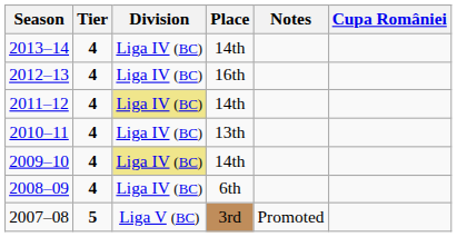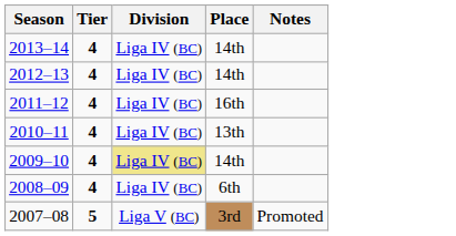 <table class="wikitable" style="text-align:center; font-size:90%">
 <tr>
 <th>Season</th>
 <th>Tier</th>
 <th>Division</th>
 <th>Place</th>
 <th>Notes</th>
-<th><a href='#'>Cupa României</a></th>
 </tr>
 <tr>
 <td><a href='#'>2013–14</a></td>
 <td><strong>4</strong></td>
 <td><a href='#'>Liga IV</a> <small>(<a href='#'>BC</a>)</small></td>
 <td>14th</td>
 <td></td>
-<td></td>
 </tr>
 <tr>
 <td><a href='#'>2012–13</a></td>
 <td><strong>4</strong></td>
 <td><a href='#'>Liga IV</a> <small>(<a href='#'>BC</a>)</small></td>
-<td>16th</td>
-<td></td>
+<td>14th</td>
 <td></td>
 </tr>
 <tr>
 <td><a href='#'>2011–12</a></td>
 <td><strong>4</strong></td>
-<td style="background: khaki;"><a href='#'>Liga IV</a> <small>(<a href='#'>BC</a>)</small></td>
-<td>14th</td>
-<td></td>
+<td><a href='#'>Liga IV</a> <small>(<a href='#'>BC</a>)</small></td>
+<td>16th</td>
 <td></td>
 </tr>
 <tr>
 <td><a href='#'>2010–11</a></td>
 <td><strong>4</strong></td>
 <td><a href='#'>Liga IV</a> <small>(<a href='#'>BC</a>)</small></td>
 <td>13th</td>
 <td></td>
-<td></td>
 </tr>
 <tr>
 <td><a href='#'>2009–10</a></td>
 <td><strong>4</strong></td>
 <td style="background: khaki;"><a href='#'>Liga IV</a> <small>(<a href='#'>BC</a>)</small></td>
 <td>14th</td>
-<td></td>
 <td></td>
 </tr>
 <tr>
 <td><a href='#'>2008–09</a></td>
 <td><strong>4</strong></td>
 <td><a href='#'>Liga IV</a> <small>(<a href='#'>BC</a>)</small></td>
 <td>6th</td>
 <td></td>
-<td></td>
 </tr>
 <tr>
 <td>2007–08</td>
 <td><strong>5</strong></td>
 <td><a href='#'>Liga V</a> <small>(<a href='#'>BC</a>)</small></td>
 <td align=center bgcolor=#BF8D5B>3rd</td>
 <td>Promoted</td>
-<td></td>
 </tr>
 </table>
